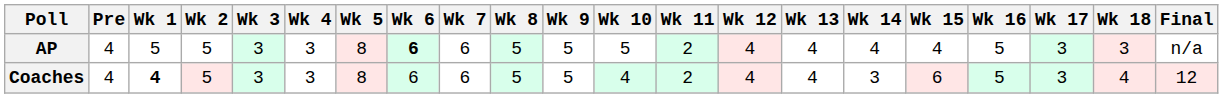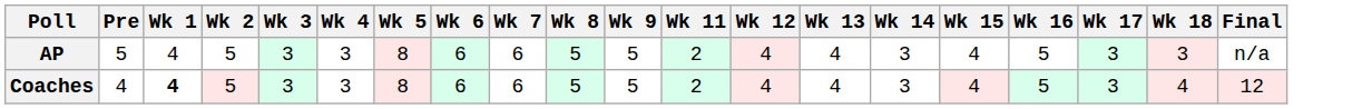 <table class="wikitable" style="white-space:nowrap;">
 <tr>
 <th>Poll</th>
 <th>Pre</th>
 <th>Wk 1</th>
 <th>Wk 2</th>
 <th>Wk 3</th>
 <th>Wk 4</th>
 <th>Wk 5</th>
 <th>Wk 6</th>
 <th>Wk 7</th>
 <th>Wk 8</th>
 <th>Wk 9</th>
-<th>Wk 10</th>
 <th>Wk 11</th>
 <th>Wk 12</th>
 <th>Wk 13</th>
 <th>Wk 14</th>
 <th>Wk 15</th>
 <th>Wk 16</th>
 <th>Wk 17</th>
 <th>Wk 18</th>
 <th>Final</th>
 </tr>
 <tr style="text-align:center;">
 <th>AP</th>
+<td style="background:#FFF;">5</td>
 <td style="background:#FFF;">4</td>
-<td style="background:#FFF;">5</td>
 <td style="background:#FFF;">5</td>
 <td style="background:#D8FFEB;">3</td>
 <td style="background:#FFF">3</td>
 <td style="background:#FFE6E6;">8</td>
-<td style="background:#D8FFEB;"><strong>6</strong></td>
+<td style="background:#D8FFEB;">6</td>
 <td style="background:#FFF">6</td>
 <td style="background:#D8FFEB;">5</td>
-<td style="background:#FFF;">5</td>
 <td style="background:#FFF;">5</td>
 <td style="background:#D8FFEB;">2</td>
 <td style="background:#FFE6E6;">4</td>
 <td style="background:#FFF;">4</td>
-<td style="background:#FFF;">4</td>
+<td style="background:#FFF;">3</td>
 <td style="background:#FFF;">4</td>
 <td style="background:#FFF;">5</td>
 <td style="background:#D8FFEB;">3</td>
 <td style="background:#FFE6E6;">3</td>
 <td style="background:#FFF;">n/a</td>
 </tr>
 <tr style="text-align:center;">
 <th>Coaches</th>
 <td style="background:#FFF;">4</td>
 <td style="background:#FFF;"><strong>4</strong></td>
 <td style="background:#FFE6E6;">5</td>
 <td style="background:#D8FFEB;">3</td>
 <td style="background:#FFF;">3</td>
 <td style="background:#FFE6E6;">8</td>
 <td style="background:#D8FFEB;">6</td>
 <td style="background:#FFF;">6</td>
 <td style="background:#D8FFEB;">5</td>
 <td style="background:#FFF;">5</td>
-<td style="background:#D8FFEB;">4</td>
 <td style="background:#D8FFEB;">2</td>
 <td style="background:#FFE6E6;">4</td>
 <td style="background:#FFF;">4</td>
 <td style="background:#FFF;">3</td>
-<td style="background:#FFE6E6;">6</td>
+<td style="background:#FFE6E6;">4</td>
 <td style="background:#D8FFEB;">5</td>
 <td style="background:#D8FFEB;">3</td>
 <td style="background:#FFE6E6;">4</td>
 <td style="background:#FFE6E6;">12</td>
 </tr>
 </table>
